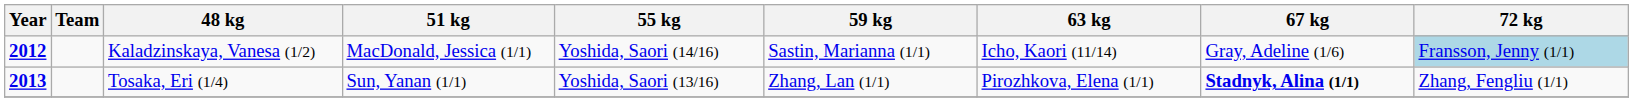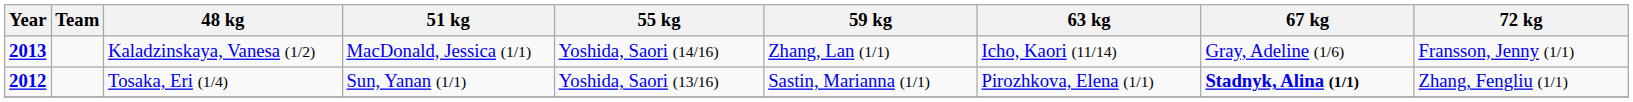 <table class="wikitable sortable" style="font-size: 90%">
 <tr>
 <th>Year</th>
 <th>Team</th>
 <th width=300>48 kg</th>
 <th width=275>51 kg</th>
 <th width=300>55 kg</th>
 <th width=300>59 kg</th>
 <th width=300>63 kg</th>
 <th width=300>67 kg</th>
 <th width=300>72 kg</th>
 </tr>
 <tr>
-<td><strong><a href='#'>2012</a></strong></td>
+<td><strong><a href='#'>2013</a></strong></td>
 <td></td>
 <td> <a href='#'>Kaladzinskaya, Vanesa</a>  <small>(1/2)</small></td>
 <td> <a href='#'>MacDonald, Jessica</a> <small>(1/1)</small></td>
 <td> <a href='#'>Yoshida, Saori</a>  <small>(14/16)</small></td>
-<td> <a href='#'>Sastin, Marianna</a> <small>(1/1)</small></td>
+<td> <a href='#'>Zhang, Lan</a> <small>(1/1)</small></td>
 <td> <a href='#'>Icho, Kaori</a> <small>(11/14)</small></td>
 <td> <a href='#'>Gray, Adeline</a> <small>(1/6)</small></td>
-<td style="background: lightblue;"> <a href='#'>Fransson, Jenny</a> <small>(1/1)</small></td>
+<td> <a href='#'>Fransson, Jenny</a> <small>(1/1)</small></td>
 </tr>
 <tr>
-<td><strong><a href='#'>2013</a></strong></td>
+<td><strong><a href='#'>2012</a></strong></td>
 <td></td>
 <td> <a href='#'>Tosaka, Eri</a> <small>(1/4)</small></td>
 <td> <a href='#'>Sun, Yanan</a> <small>(1/1)</small></td>
 <td> <a href='#'>Yoshida, Saori</a> <small>(13/16)</small></td>
-<td> <a href='#'>Zhang, Lan</a> <small>(1/1)</small></td>
+<td> <a href='#'>Sastin, Marianna</a> <small>(1/1)</small></td>
 <td> <a href='#'>Pirozhkova, Elena</a> <small>(1/1)</small></td>
 <td><strong> <a href='#'>Stadnyk, Alina</a> <small>(1/1)</small></strong></td>
 <td> <a href='#'>Zhang, Fengliu</a> <small>(1/1)</small></td>
 </tr>
 <tr>
 </tr>
 </table>
